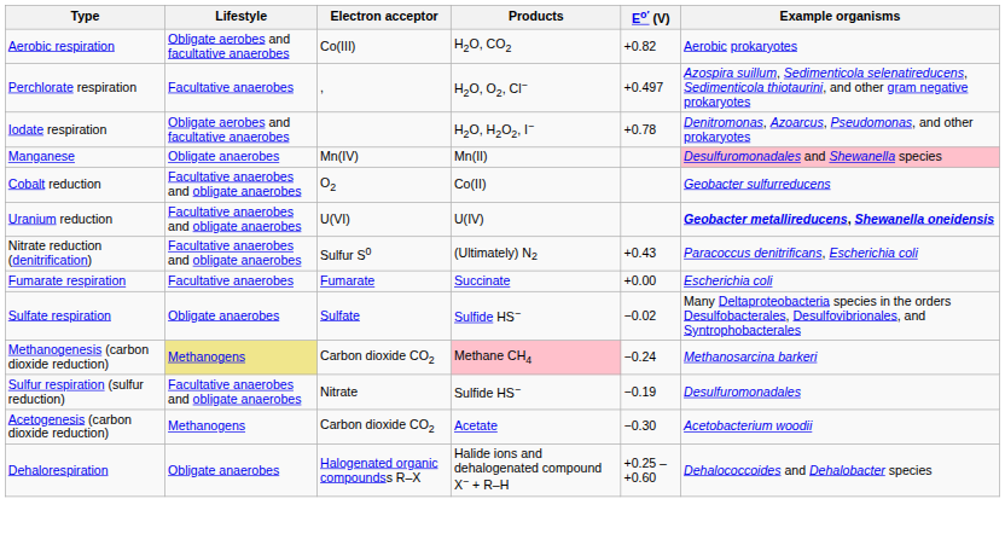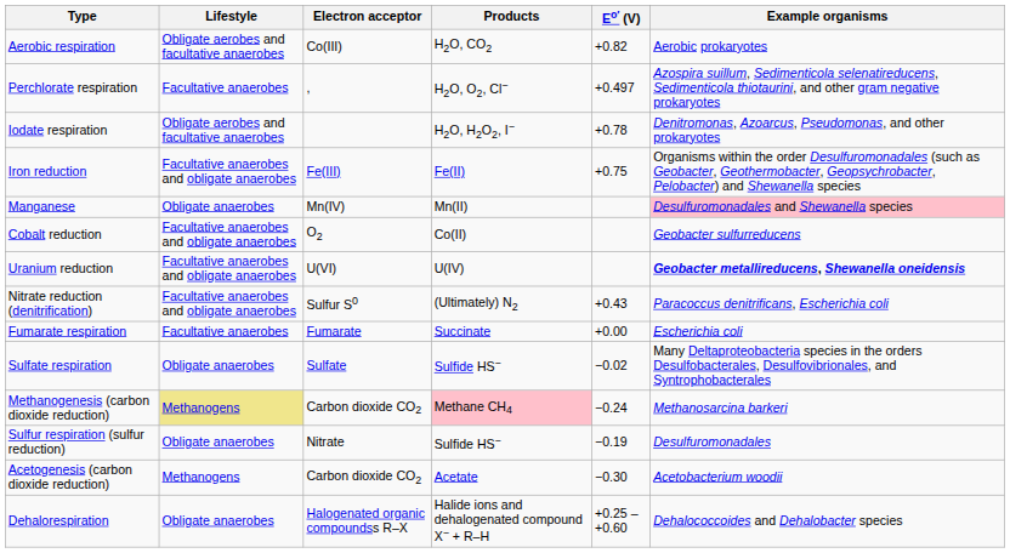 <table class="wikitable">
 <tr>
 <th>Type</th>
 <th>Lifestyle</th>
 <th>Electron acceptor</th>
 <th>Products</th>
 <th><a href='#'>E<sup>o′</sup></a> (V)</th>
 <th>Example organisms</th>
 </tr>
 <tr>
 <td><a href='#'>Aerobic respiration</a></td>
 <td><a href='#'>Obligate aerobes</a> and <a href='#'>facultative anaerobes</a></td>
 <td>Co(III)</td>
 <td>H<sub>2</sub>O,  CO<sub>2</sub></td>
 <td>+0.82</td>
 <td><a href='#'>Aerobic</a> <a href='#'>prokaryotes</a></td>
 </tr>
 <tr>
 <td><a href='#'>Perchlorate</a> respiration</td>
 <td><a href='#'>Facultative anaerobes</a></td>
 <td>, </td>
 <td>H<sub>2</sub>O, O<sub>2</sub>, Cl<sup>−</sup></td>
 <td>+0.497</td>
 <td><em><a href='#'>Azospira suillum</a></em>, <em><a href='#'>Sedimenticola selenatireducens</a></em>, <em><a href='#'>Sedimenticola thiotaurini</a></em>, and other <a href='#'>gram negative</a> <a href='#'>prokaryotes</a></td>
 </tr>
 <tr>
 <td><a href='#'>Iodate</a> respiration</td>
 <td><a href='#'>Obligate aerobes</a> and <a href='#'>facultative anaerobes</a></td>
 <td></td>
 <td>H<sub>2</sub>O, H<sub>2</sub>O<sub>2</sub>, I<sup>−</sup></td>
 <td>+0.78</td>
 <td><em><a href='#'>Denitromonas</a></em>, <em><a href='#'>Azoarcus</a></em>, <em><a href='#'>Pseudomonas</a></em>, and other <a href='#'>prokaryotes</a></td>
+</tr>
+<tr>
+<td><a href='#'>Iron reduction</a></td>
+<td><a href='#'>Facultative anaerobes</a> and <a href='#'>obligate anaerobes</a></td>
+<td><a href='#'>Fe(III)</a></td>
+<td><a href='#'>Fe(II)</a></td>
+<td>+0.75</td>
+<td>Organisms within the order <em><a href='#'>Desulfuromonadales</a></em> (such as  <em><a href='#'>Geobacter</a></em>, <em><a href='#'>Geothermobacter</a></em>, <em><a href='#'>Geopsychrobacter</a></em>, <em><a href='#'>Pelobacter</a></em>) and <em><a href='#'>Shewanella</a></em> species </td>
 </tr>
 <tr>
 <td><a href='#'>Manganese</a></td>
 <td><a href='#'>Obligate anaerobes</a></td>
 <td>Mn(IV)</td>
 <td>Mn(II)</td>
 <td></td>
 <td style="background: pink;"><em><a href='#'>Desulfuromonadales</a></em> and <em><a href='#'>Shewanella</a></em> species </td>
 </tr>
 <tr>
 <td><a href='#'>Cobalt</a> reduction</td>
 <td><a href='#'>Facultative anaerobes</a> and <a href='#'>obligate anaerobes</a></td>
 <td>O<sub>2</sub></td>
 <td>Co(II)</td>
 <td></td>
 <td><em><a href='#'>Geobacter sulfurreducens</a></em></td>
 </tr>
 <tr>
 <td><a href='#'>Uranium</a> reduction</td>
 <td><a href='#'>Facultative anaerobes</a> and <a href='#'>obligate anaerobes</a></td>
 <td>U(VI)</td>
 <td>U(IV)</td>
 <td></td>
 <td><strong><em><a href='#'>Geobacter metallireducens</a></em>, <em><a href='#'>Shewanella oneidensis</a></em></strong></td>
 </tr>
 <tr>
 <td>Nitrate reduction  (<a href='#'>denitrification</a>)</td>
 <td><a href='#'>Facultative anaerobes</a> and <a href='#'>obligate anaerobes</a></td>
 <td>Sulfur S<sup>0</sup></td>
 <td>(Ultimately) N<sub>2</sub></td>
 <td>+0.43</td>
 <td><em><a href='#'>Paracoccus denitrificans</a></em>, <em><a href='#'>Escherichia coli</a></em></td>
 </tr>
 <tr>
 <td><a href='#'>Fumarate respiration</a></td>
 <td><a href='#'>Facultative anaerobes</a></td>
 <td><a href='#'>Fumarate</a></td>
 <td><a href='#'>Succinate</a></td>
 <td>+0.00</td>
 <td><em><a href='#'>Escherichia coli</a></em></td>
 </tr>
 <tr>
 <td><a href='#'>Sulfate respiration</a></td>
 <td><a href='#'>Obligate anaerobes</a></td>
 <td><a href='#'>Sulfate</a> </td>
 <td><a href='#'>Sulfide</a> HS<sup>−</sup></td>
 <td>−0.02</td>
 <td>Many <a href='#'>Deltaproteobacteria</a> species in the orders <a href='#'>Desulfobacterales</a>, <a href='#'>Desulfovibrionales</a>, and <a href='#'>Syntrophobacterales</a></td>
 </tr>
 <tr>
 <td><a href='#'>Methanogenesis</a> (carbon dioxide reduction)</td>
 <td style="background: khaki;"><a href='#'>Methanogens</a></td>
 <td>Carbon dioxide CO<sub>2</sub></td>
 <td style="background: pink;">Methane CH<sub>4</sub></td>
 <td>−0.24</td>
 <td><em><a href='#'>Methanosarcina barkeri</a></em></td>
 </tr>
 <tr>
 <td><a href='#'>Sulfur respiration</a> (sulfur reduction)</td>
-<td><a href='#'>Facultative anaerobes</a> and <a href='#'>obligate anaerobes</a></td>
+<td><a href='#'>Obligate anaerobes</a></td>
 <td>Nitrate </td>
 <td>Sulfide HS<sup>−</sup></td>
 <td>−0.19</td>
 <td><em><a href='#'>Desulfuromonadales</a></em></td>
 </tr>
 <tr>
 <td><a href='#'>Acetogenesis</a> (carbon dioxide reduction)</td>
 <td><a href='#'>Methanogens</a></td>
 <td>Carbon dioxide CO<sub>2</sub></td>
 <td><a href='#'>Acetate</a></td>
 <td>−0.30</td>
 <td><em><a href='#'>Acetobacterium woodii</a></em></td>
 </tr>
 <tr>
 <td><a href='#'>Dehalorespiration</a></td>
 <td><a href='#'>Obligate anaerobes</a></td>
 <td><a href='#'>Halogenated organic compounds</a>s R–X</td>
 <td>Halide ions and dehalogenated compound X<sup>−</sup> + R–H</td>
 <td>+0.25 – +0.60</td>
 <td><em><a href='#'>Dehalococcoides</a></em> and <em><a href='#'>Dehalobacter</a></em> species</td>
 </tr>
 </table>
